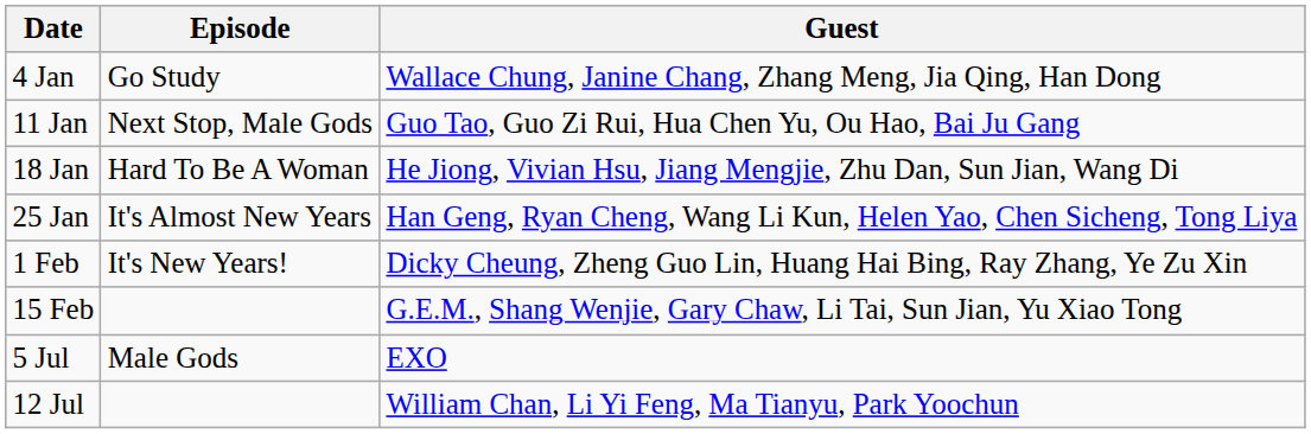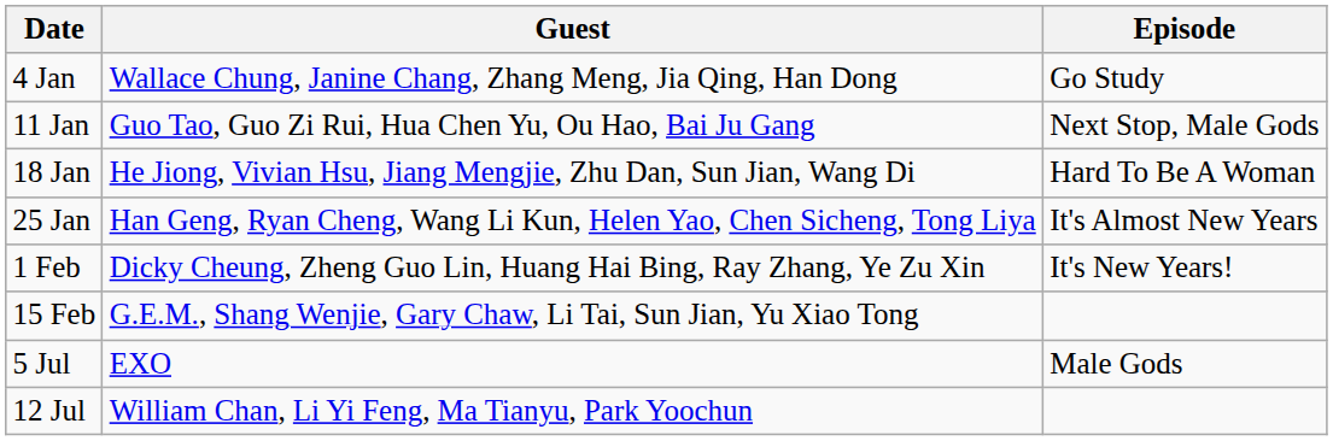 <table class="wikitable">
 <tr>
 <th scope="col">Date</th>
+<th scope="col">Guest</th>
 <th scope="col">Episode</th>
-<th scope="col">Guest</th>
 </tr>
 <tr>
 <td>4 Jan</td>
+<td><a href='#'>Wallace Chung</a>, <a href='#'>Janine Chang</a>, Zhang Meng, Jia Qing, Han Dong</td>
 <td>Go Study</td>
-<td><a href='#'>Wallace Chung</a>, <a href='#'>Janine Chang</a>, Zhang Meng, Jia Qing, Han Dong</td>
 </tr>
 <tr>
 <td>11 Jan</td>
+<td><a href='#'>Guo Tao</a>, Guo Zi Rui, Hua Chen Yu, Ou Hao, <a href='#'>Bai Ju Gang</a></td>
 <td>Next Stop, Male Gods</td>
-<td><a href='#'>Guo Tao</a>, Guo Zi Rui, Hua Chen Yu, Ou Hao, <a href='#'>Bai Ju Gang</a></td>
 </tr>
 <tr>
 <td>18 Jan</td>
+<td><a href='#'>He Jiong</a>, <a href='#'>Vivian Hsu</a>, <a href='#'>Jiang Mengjie</a>, Zhu Dan, Sun Jian, Wang Di</td>
 <td>Hard To Be A Woman</td>
-<td><a href='#'>He Jiong</a>, <a href='#'>Vivian Hsu</a>, <a href='#'>Jiang Mengjie</a>, Zhu Dan, Sun Jian, Wang Di</td>
 </tr>
 <tr>
 <td>25 Jan</td>
+<td><a href='#'>Han Geng</a>, <a href='#'>Ryan Cheng</a>, Wang Li Kun, <a href='#'>Helen Yao</a>, <a href='#'>Chen Sicheng</a>, <a href='#'>Tong Liya</a></td>
 <td>It's Almost New Years</td>
-<td><a href='#'>Han Geng</a>, <a href='#'>Ryan Cheng</a>, Wang Li Kun, <a href='#'>Helen Yao</a>, <a href='#'>Chen Sicheng</a>, <a href='#'>Tong Liya</a></td>
 </tr>
 <tr>
 <td>1 Feb</td>
+<td><a href='#'>Dicky Cheung</a>, Zheng Guo Lin, Huang Hai Bing, Ray Zhang, Ye Zu Xin</td>
 <td>It's New Years!</td>
-<td><a href='#'>Dicky Cheung</a>, Zheng Guo Lin, Huang Hai Bing, Ray Zhang, Ye Zu Xin</td>
 </tr>
 <tr>
 <td>15 Feb</td>
+<td><a href='#'>G.E.M.</a>, <a href='#'>Shang Wenjie</a>, <a href='#'>Gary Chaw</a>, Li Tai, Sun Jian, Yu Xiao Tong</td>
 <td></td>
-<td><a href='#'>G.E.M.</a>, <a href='#'>Shang Wenjie</a>, <a href='#'>Gary Chaw</a>, Li Tai, Sun Jian, Yu Xiao Tong</td>
 </tr>
 <tr>
 <td>5 Jul</td>
+<td><a href='#'>EXO</a></td>
 <td>Male Gods</td>
-<td><a href='#'>EXO</a></td>
 </tr>
 <tr>
 <td>12 Jul</td>
+<td><a href='#'>William Chan</a>, <a href='#'>Li Yi Feng</a>, <a href='#'>Ma Tianyu</a>, <a href='#'>Park Yoochun</a></td>
 <td></td>
-<td><a href='#'>William Chan</a>, <a href='#'>Li Yi Feng</a>, <a href='#'>Ma Tianyu</a>, <a href='#'>Park Yoochun</a></td>
 </tr>
 </table>
